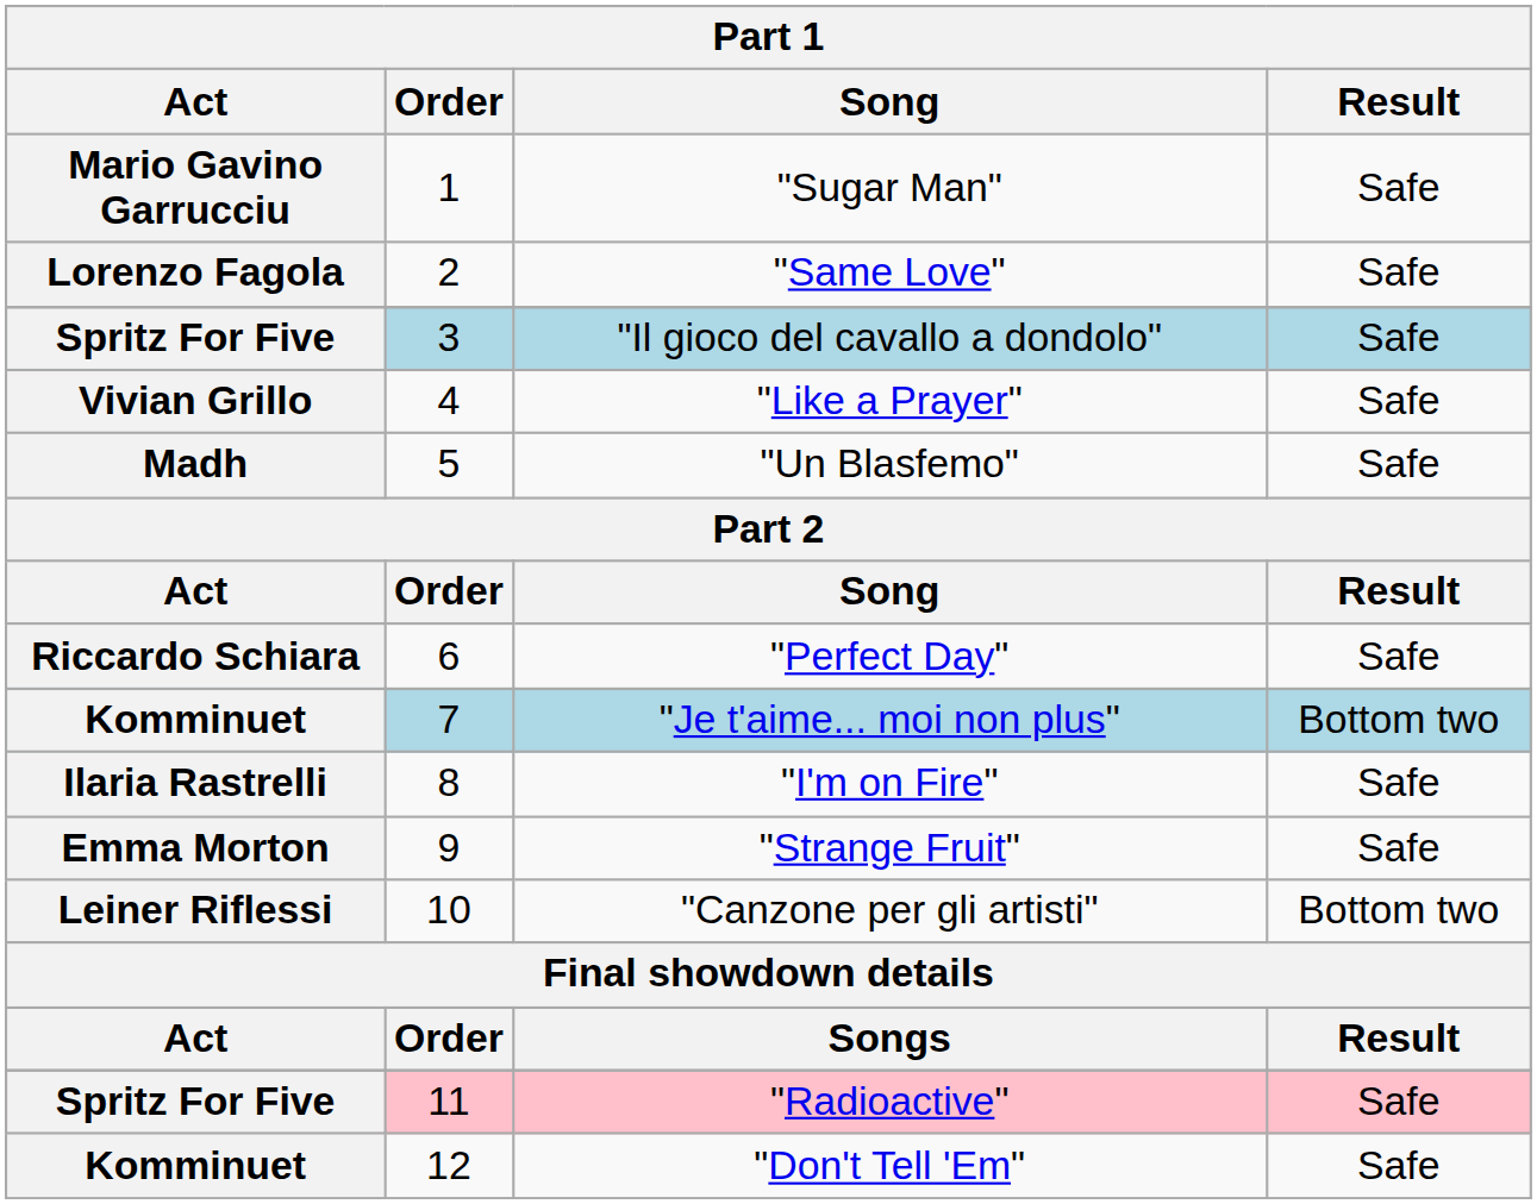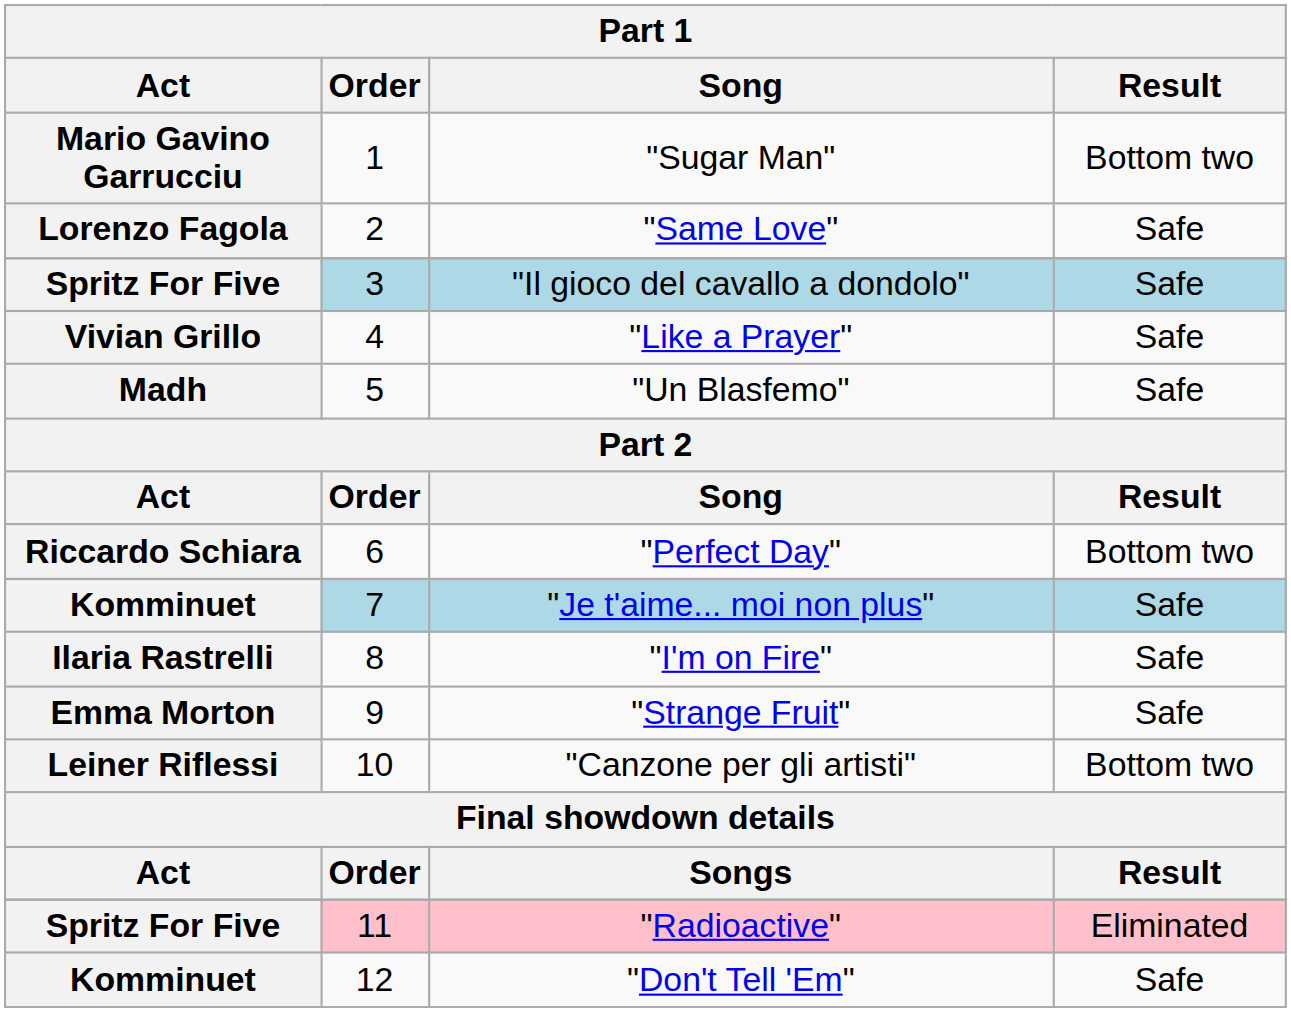 <table class="wikitable plainrowheaders" style="text-align:center;">
 <tr>
 <th colspan="4">Part 1</th>
 </tr>
 <tr>
 <th scope="col" style="width:10em;">Act</th>
 <th scope="col">Order</th>
 <th scope="col" style="width:22em;">Song</th>
 <th scope="col" style="width:7em;">Result</th>
 </tr>
 <tr>
 <th scope="row">Mario Gavino Garrucciu</th>
 <td>1</td>
 <td>"Sugar Man"</td>
-<td>Safe</td>
+<td>Bottom two</td>
 </tr>
 <tr>
 <th scope="row">Lorenzo Fagola</th>
 <td>2</td>
 <td>"<a href='#'>Same Love</a>"</td>
 <td>Safe</td>
 </tr>
 <tr>
 </tr>
 <tr style="background:lightblue;">
 <th scope="row">Spritz For Five</th>
 <td>3</td>
 <td>"Il gioco del cavallo a dondolo"</td>
 <td>Safe</td>
 </tr>
 <tr>
 <th scope="row">Vivian Grillo</th>
 <td>4</td>
 <td>"<a href='#'>Like a Prayer</a>"</td>
 <td>Safe</td>
 </tr>
 <tr>
 <th scope="row">Madh</th>
 <td>5</td>
 <td>"Un Blasfemo"</td>
 <td>Safe</td>
 </tr>
 <tr>
 <th colspan="4">Part 2</th>
 </tr>
 <tr>
 <th scope="col" style="width:10em;">Act</th>
 <th scope="col">Order</th>
 <th scope="col" style="width:20em;">Song</th>
 <th scope="col" style="width:7em;">Result</th>
 </tr>
 <tr>
 <th scope="row">Riccardo Schiara</th>
 <td>6</td>
 <td>"<a href='#'>Perfect Day</a>"</td>
-<td>Safe</td>
+<td>Bottom two</td>
 </tr>
 <tr>
 </tr>
 <tr style="background:lightblue;">
 <th scope="row">Komminuet</th>
 <td>7</td>
 <td>"<a href='#'>Je t'aime... moi non plus</a>"</td>
-<td>Bottom two</td>
+<td>Safe</td>
 </tr>
 <tr>
 <th scope="row">Ilaria Rastrelli</th>
 <td>8</td>
 <td>"<a href='#'>I'm on Fire</a>"</td>
 <td>Safe</td>
 </tr>
 <tr>
 <th scope="row">Emma Morton</th>
 <td>9</td>
 <td>"<a href='#'>Strange Fruit</a>"</td>
 <td>Safe</td>
 </tr>
 <tr>
 <th scope="row">Leiner Riflessi</th>
 <td>10</td>
 <td>"Canzone per gli artisti"</td>
 <td>Bottom two</td>
 </tr>
 <tr>
 <th colspan="4">Final showdown details</th>
 </tr>
 <tr>
 <th scope="col" style="width:10em;">Act</th>
 <th scope="col">Order</th>
 <th scope="col" style="width:20em;">Songs</th>
 <th scope="col" style="width:7em;">Result</th>
 </tr>
 <tr>
 </tr>
 <tr>
 </tr>
 <tr style="background:pink;">
 <th scope="row">Spritz For Five</th>
 <td>11</td>
 <td>"<a href='#'>Radioactive</a>"</td>
-<td>Safe</td>
+<td>Eliminated</td>
 </tr>
 <tr>
 <th scope="row">Komminuet</th>
 <td>12</td>
 <td>"<a href='#'>Don't Tell 'Em</a>"</td>
 <td>Safe</td>
 </tr>
 <tr>
 </tr>
 </table>
